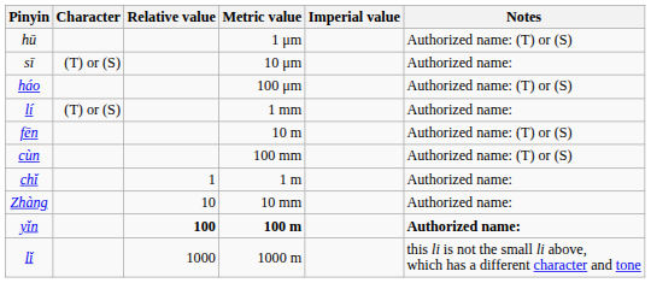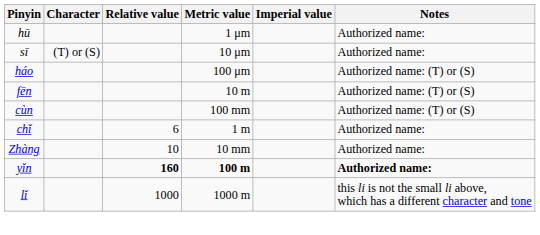 <table class="wikitable">
 <tr>
 <th>Pinyin</th>
 <th>Character</th>
 <th>Relative value</th>
 <th>Metric value</th>
 <th>Imperial value</th>
 <th>Notes</th>
 </tr>
 <tr align=right>
 <td align=center><em>hū</em></td>
 <td></td>
 <td></td>
 <td>1 μm</td>
 <td></td>
-<td align=left>Authorized name:  (T) or  (S)</td>
+<td align=left>Authorized name: </td>
 </tr>
 <tr align=right>
 <td align=center><em>sī</em></td>
 <td> (T) or  (S)</td>
 <td></td>
 <td>10 μm</td>
 <td></td>
 <td align=left>Authorized name: </td>
 </tr>
 <tr align=right>
 <td align=center><em><a href='#'>háo</a></em></td>
 <td></td>
 <td></td>
 <td>100 μm</td>
 <td></td>
 <td align=left>Authorized name:  (T) or  (S)</td>
-</tr>
-<tr align=right>
-<td align=center><em><a href='#'>lí</a></em></td>
-<td> (T) or  (S)</td>
-<td></td>
-<td>1 mm</td>
-<td></td>
-<td align=left>Authorized name: </td>
 </tr>
 <tr align=right>
 <td align=center><em><a href='#'>fēn</a></em></td>
 <td></td>
 <td></td>
 <td>10 m</td>
 <td></td>
 <td align=left>Authorized name: (T) or (S)</td>
 </tr>
 <tr align=right>
 <td align=center><em><a href='#'>cùn</a></em></td>
 <td></td>
 <td></td>
 <td>100 mm</td>
 <td></td>
 <td align=left>Authorized name:  (T) or  (S)</td>
 </tr>
 <tr align=right>
 <td align=center><em><a href='#'>chǐ</a></em></td>
 <td></td>
-<td>1</td>
+<td>6</td>
 <td>1 m</td>
 <td></td>
 <td align=left>Authorized name: </td>
 </tr>
 <tr align=right>
 <td align=center><em><a href='#'>Zhàng</a></em></td>
 <td></td>
 <td>10</td>
 <td>10 mm</td>
 <td></td>
 <td align=left>Authorized name: </td>
 </tr>
 <tr align=right>
 <td align=center><em><a href='#'>yǐn</a></em></td>
 <td><strong></strong></td>
-<td><strong>100</strong></td>
+<td><strong>160</strong></td>
 <td><strong>100 m</strong></td>
 <td></td>
 <td align=left><strong>Authorized name: </strong></td>
 </tr>
 <tr align=right>
 <td align=center><em><a href='#'>lǐ</a></em></td>
 <td></td>
 <td>1000</td>
 <td>1000 m</td>
 <td></td>
 <td align=left>this <em>li</em> is not the small <em>li</em> above,<br> which has a different <a href='#'>character</a> and <a href='#'>tone</a></td>
 </tr>
 </table>
